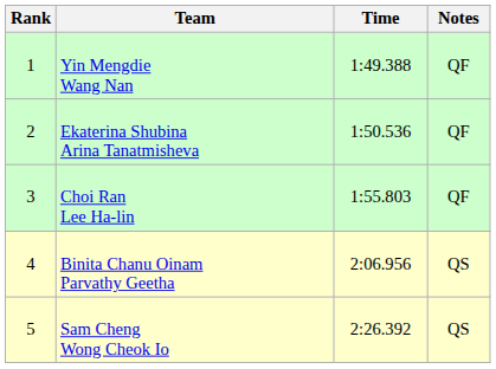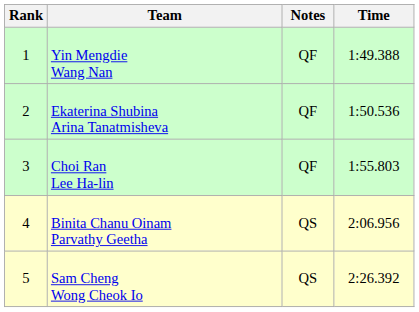 <table class=wikitable style="text-align:center">
 <tr>
 <th width=40>Rank</th>
 <th width=250>Team</th>
+<th width=50>Notes</th>
 <th width=80>Time</th>
-<th width=50>Notes</th>
 </tr>
 <tr bgcolor="ccffcc">
 <td>1</td>
 <td align=left><br><a href='#'>Yin Mengdie</a><br><a href='#'>Wang Nan</a></td>
+<td>QF</td>
 <td>1:49.388</td>
-<td>QF</td>
 </tr>
 <tr bgcolor="ccffcc">
 <td>2</td>
 <td align=left><br><a href='#'>Ekaterina Shubina</a><br><a href='#'>Arina Tanatmisheva</a></td>
+<td>QF</td>
 <td>1:50.536</td>
-<td>QF</td>
 </tr>
 <tr bgcolor="ccffcc">
 <td>3</td>
 <td align=left><br><a href='#'>Choi Ran</a><br><a href='#'>Lee Ha-lin</a></td>
+<td>QF</td>
 <td>1:55.803</td>
-<td>QF</td>
 </tr>
 <tr bgcolor="ffffcc">
 <td>4</td>
 <td align=left><br><a href='#'>Binita Chanu Oinam</a><br><a href='#'>Parvathy Geetha</a></td>
+<td>QS</td>
 <td>2:06.956</td>
-<td>QS</td>
 </tr>
 <tr bgcolor="#ffffcc">
 <td>5</td>
 <td align=left><br><a href='#'>Sam Cheng</a><br><a href='#'>Wong Cheok Io</a></td>
+<td>QS</td>
 <td>2:26.392</td>
-<td>QS</td>
 </tr>
 </table>
